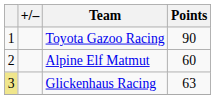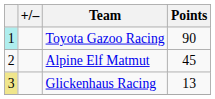 <table class="wikitable" style="font-size: 95%;">
 <tr>
 <th scope="col"></th>
 <th scope="col">+/–</th>
 <th scope="col">Team</th>
 <th scope="col">Points</th>
 </tr>
 <tr>
-<td align="center">1</td>
+<td align="center" style="background: paleturquoise;">1</td>
 <td align="left"></td>
 <td> <a href='#'>Toyota Gazoo Racing</a></td>
 <td align="center">90</td>
 </tr>
 <tr>
 <td align="center">2</td>
 <td align="left"></td>
 <td> <a href='#'>Alpine Elf Matmut</a></td>
-<td align="center">60</td>
+<td align="center">45</td>
 </tr>
 <tr>
 <td align="center" style="background: khaki;">3</td>
 <td align="left"></td>
 <td> <a href='#'>Glickenhaus Racing</a></td>
-<td align="center">63</td>
+<td align="center">13</td>
 </tr>
 <tr>
 </tr>
 </table>
